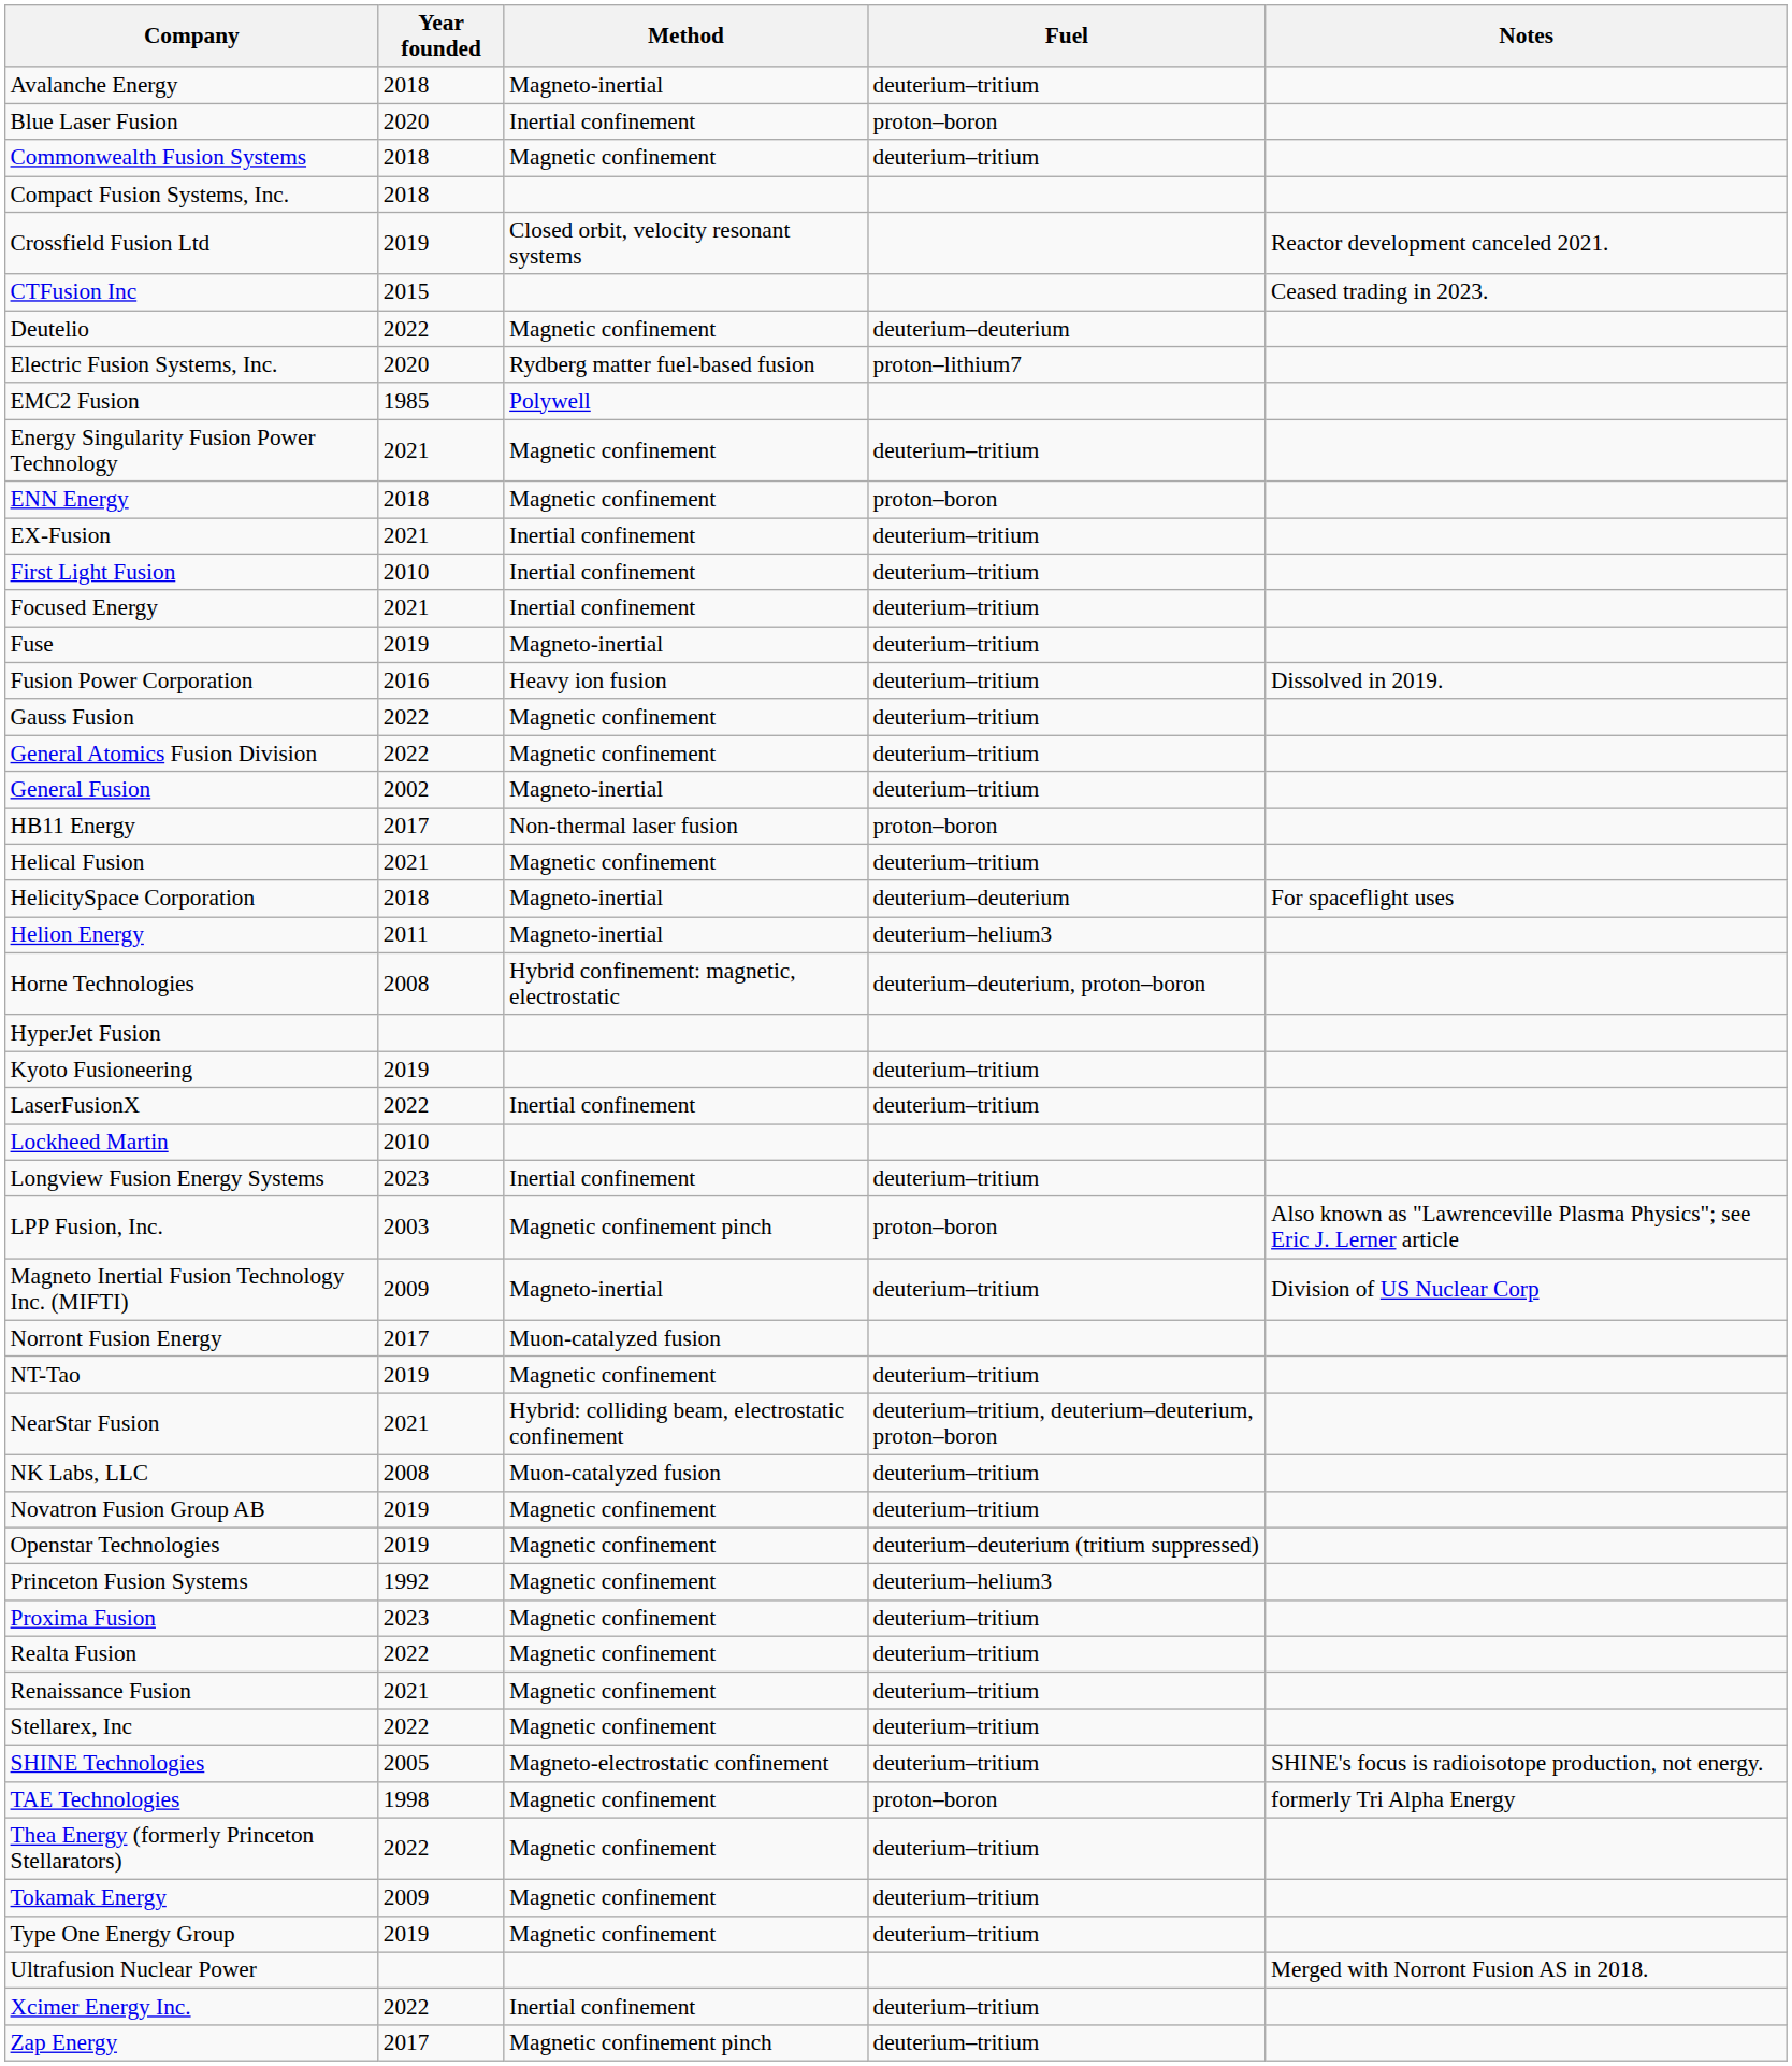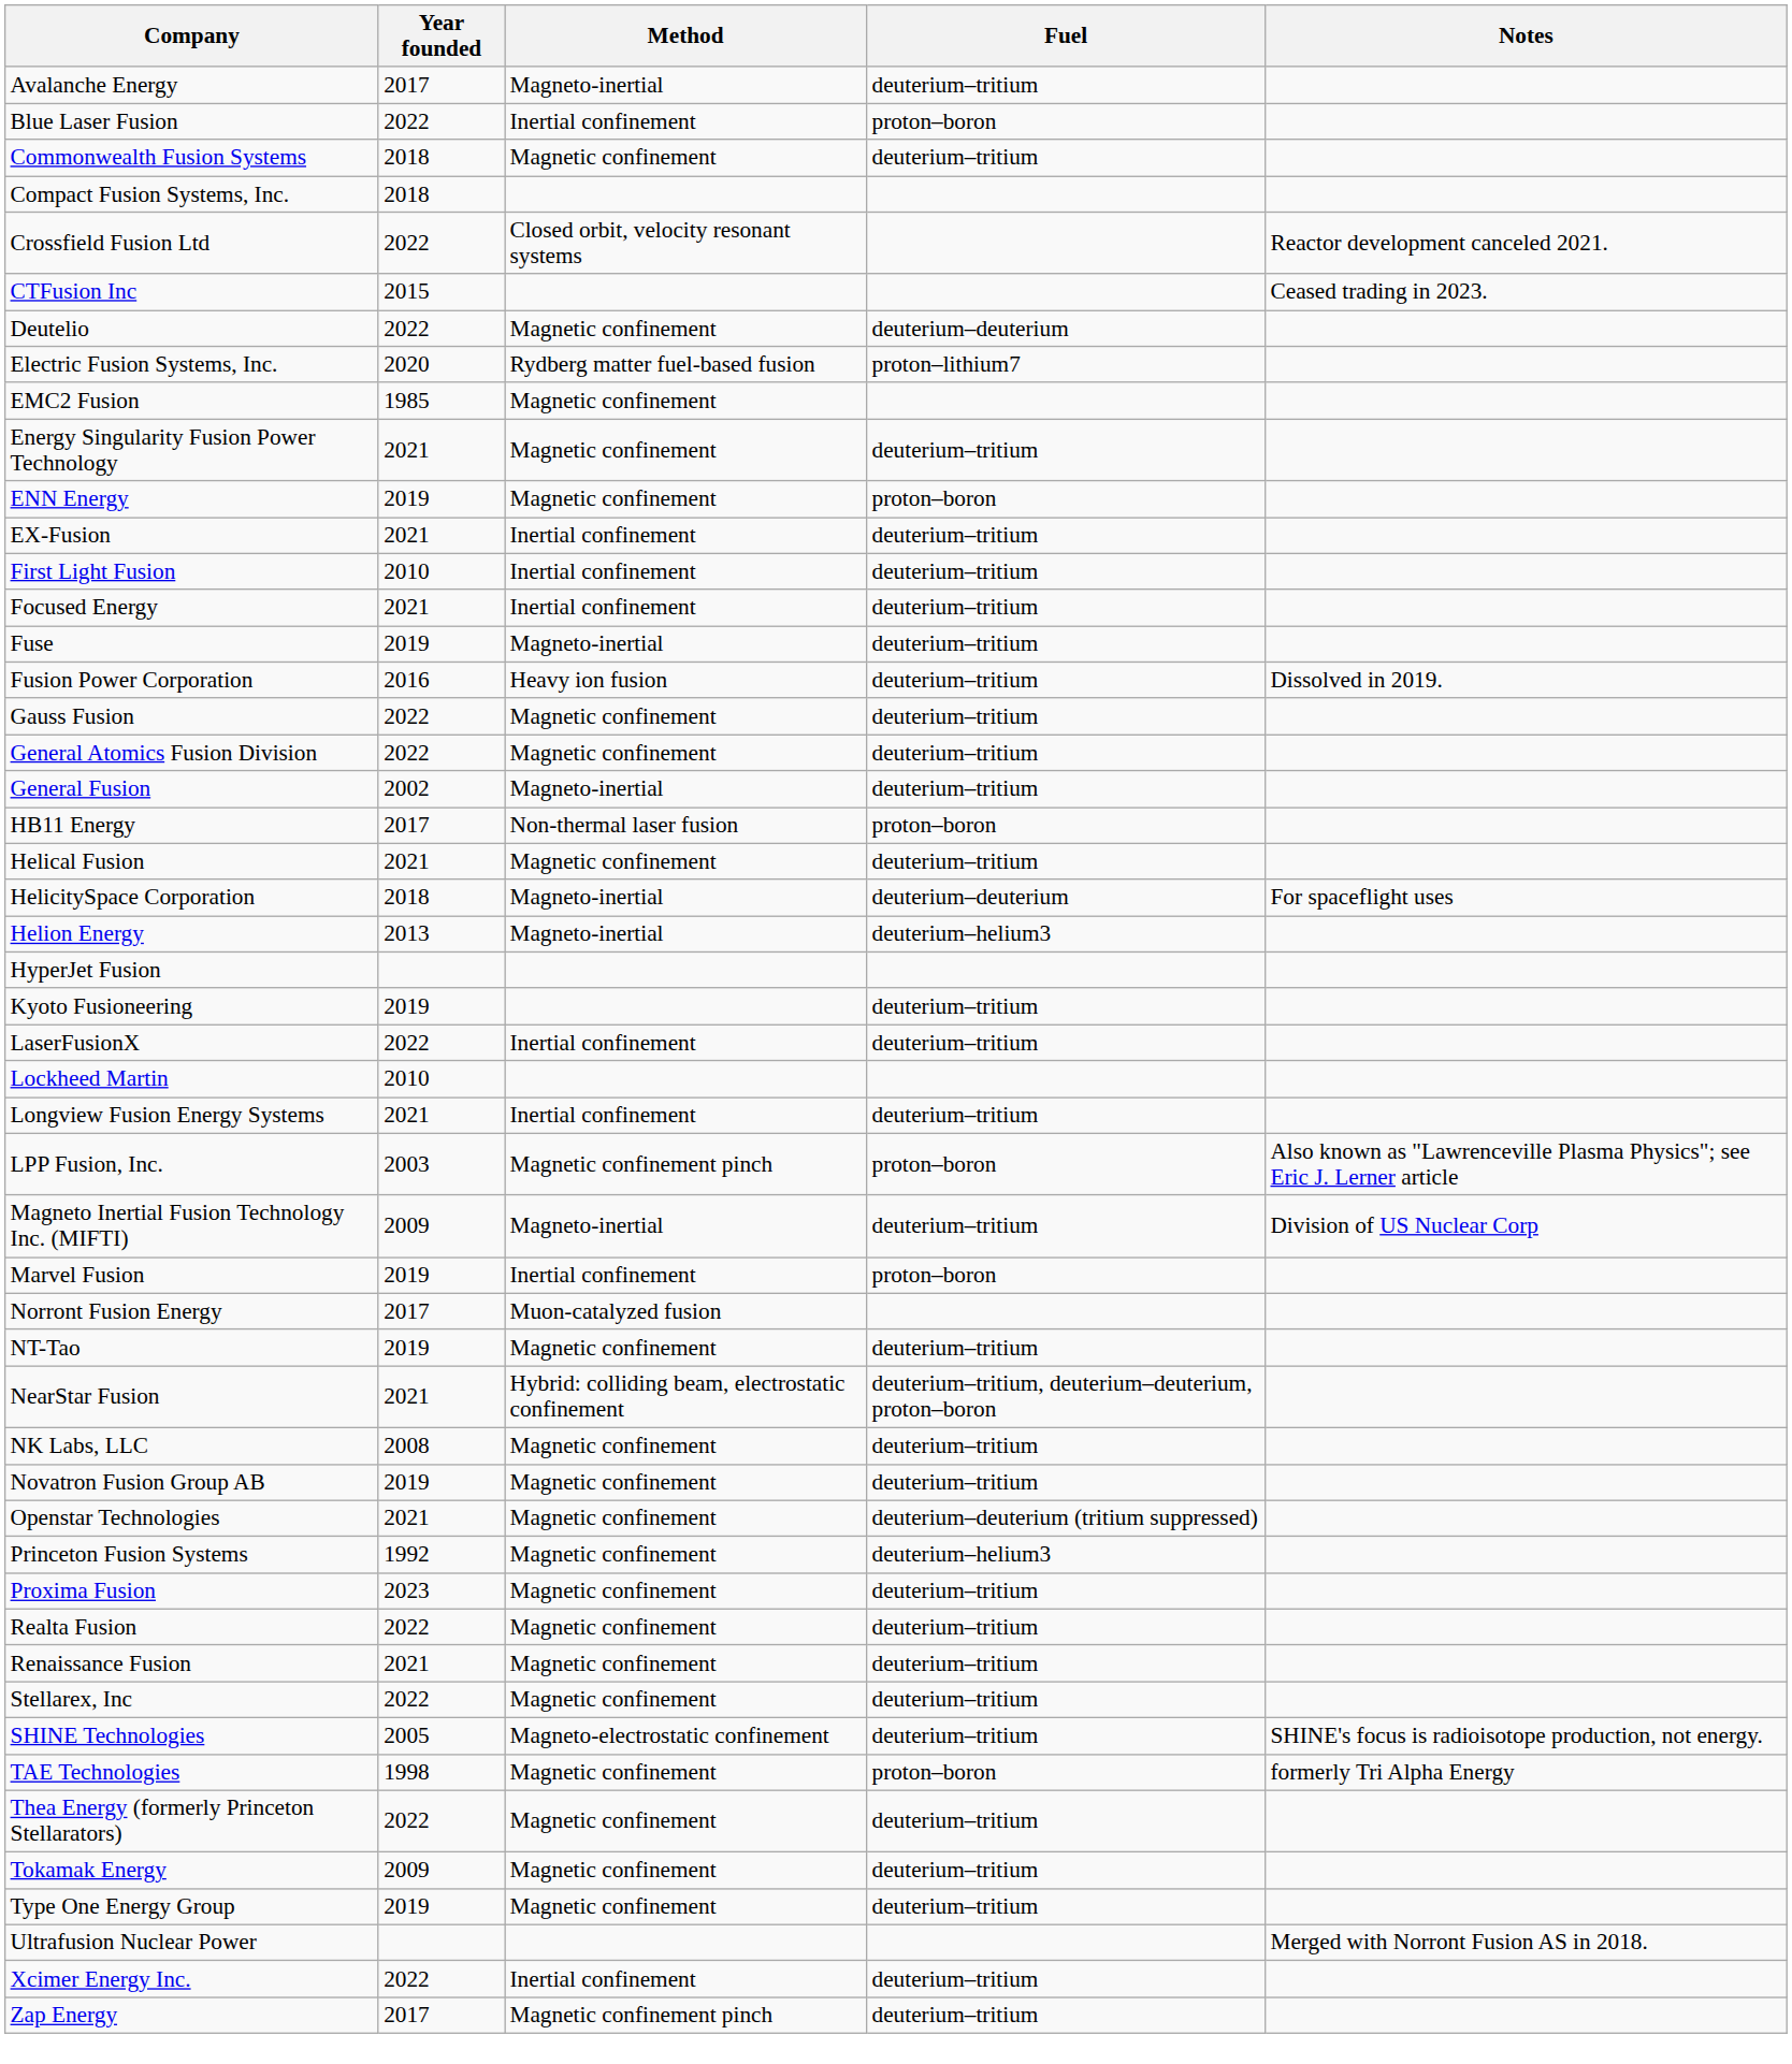 <table class="wikitable sortable">
 <tr>
 <th>Company</th>
 <th>Year founded</th>
 <th>Method</th>
 <th>Fuel</th>
 <th>Notes</th>
 </tr>
 <tr>
 <td>Avalanche Energy</td>
-<td>2018</td>
+<td>2017</td>
 <td>Magneto-inertial</td>
 <td>deuterium–tritium</td>
 <td></td>
 </tr>
 <tr>
 <td>Blue Laser Fusion</td>
-<td>2020</td>
+<td>2022</td>
 <td>Inertial confinement</td>
 <td>proton–boron</td>
 <td></td>
 </tr>
 <tr>
 <td><a href='#'>Commonwealth Fusion Systems</a></td>
 <td>2018</td>
 <td>Magnetic confinement</td>
 <td>deuterium–tritium</td>
 <td></td>
 </tr>
 <tr>
 <td>Compact Fusion Systems, Inc.</td>
 <td>2018</td>
 <td></td>
 <td></td>
 <td></td>
 </tr>
 <tr>
 <td>Crossfield Fusion Ltd</td>
-<td>2019</td>
+<td>2022</td>
 <td>Closed orbit, velocity resonant systems</td>
 <td></td>
 <td>Reactor development canceled 2021.</td>
 </tr>
 <tr>
 <td><a href='#'>CTFusion Inc</a></td>
 <td>2015</td>
 <td></td>
 <td></td>
 <td>Ceased trading in 2023.</td>
 </tr>
 <tr>
 <td>Deutelio</td>
 <td>2022</td>
 <td>Magnetic confinement</td>
 <td>deuterium–deuterium</td>
 <td></td>
 </tr>
 <tr>
 <td>Electric Fusion Systems, Inc.</td>
 <td>2020</td>
 <td>Rydberg matter fuel-based fusion</td>
 <td>proton–lithium7</td>
 <td></td>
 </tr>
 <tr>
 <td>EMC2 Fusion</td>
 <td>1985</td>
-<td><a href='#'>Polywell</a></td>
+<td>Magnetic confinement</td>
 <td></td>
 <td></td>
 </tr>
 <tr>
 <td>Energy Singularity Fusion Power Technology</td>
 <td>2021</td>
 <td>Magnetic confinement</td>
 <td>deuterium–tritium</td>
 <td></td>
 </tr>
 <tr>
 <td><a href='#'>ENN Energy</a></td>
-<td>2018</td>
+<td>2019</td>
 <td>Magnetic confinement</td>
 <td>proton–boron</td>
 <td></td>
 </tr>
 <tr>
 <td>EX-Fusion</td>
 <td>2021</td>
 <td>Inertial confinement</td>
 <td>deuterium–tritium</td>
 <td></td>
 </tr>
 <tr>
 <td><a href='#'>First Light Fusion</a></td>
 <td>2010</td>
 <td>Inertial confinement</td>
 <td>deuterium–tritium</td>
 <td></td>
 </tr>
 <tr>
 <td>Focused Energy</td>
 <td>2021</td>
 <td>Inertial confinement</td>
 <td>deuterium–tritium</td>
 <td></td>
 </tr>
 <tr>
 <td>Fuse</td>
 <td>2019</td>
 <td>Magneto-inertial</td>
 <td>deuterium–tritium</td>
 <td></td>
 </tr>
 <tr>
 <td>Fusion Power Corporation</td>
 <td>2016</td>
 <td>Heavy ion fusion</td>
 <td>deuterium–tritium</td>
 <td>Dissolved in 2019.</td>
 </tr>
 <tr>
 <td>Gauss Fusion</td>
 <td>2022</td>
 <td>Magnetic confinement</td>
 <td>deuterium–tritium</td>
 <td></td>
 </tr>
 <tr>
 <td><a href='#'>General Atomics</a> Fusion Division</td>
 <td>2022</td>
 <td>Magnetic confinement</td>
 <td>deuterium–tritium</td>
 <td></td>
 </tr>
 <tr>
 <td><a href='#'>General Fusion</a></td>
 <td>2002</td>
 <td>Magneto-inertial</td>
 <td>deuterium–tritium</td>
 <td></td>
 </tr>
 <tr>
 <td>HB11 Energy</td>
 <td>2017</td>
 <td>Non-thermal laser fusion</td>
 <td>proton–boron</td>
 <td></td>
 </tr>
 <tr>
 <td>Helical Fusion</td>
 <td>2021</td>
 <td>Magnetic confinement</td>
 <td>deuterium–tritium</td>
 <td></td>
 </tr>
 <tr>
 <td>HelicitySpace Corporation</td>
 <td>2018</td>
 <td>Magneto-inertial</td>
 <td>deuterium–deuterium</td>
 <td>For spaceflight uses</td>
 </tr>
 <tr>
 <td><a href='#'>Helion Energy</a></td>
-<td>2011</td>
+<td>2013</td>
 <td>Magneto-inertial</td>
 <td>deuterium–helium3</td>
-<td></td>
-</tr>
-<tr>
-<td>Horne Technologies</td>
-<td>2008</td>
-<td>Hybrid confinement: magnetic, electrostatic</td>
-<td>deuterium–deuterium, proton–boron</td>
 <td></td>
 </tr>
 <tr>
 <td>HyperJet Fusion</td>
 <td></td>
 <td></td>
 <td></td>
 <td></td>
 </tr>
 <tr>
 <td>Kyoto Fusioneering</td>
 <td>2019</td>
 <td></td>
 <td>deuterium–tritium</td>
 <td></td>
 </tr>
 <tr>
 <td>LaserFusionX</td>
 <td>2022</td>
 <td>Inertial confinement</td>
 <td>deuterium–tritium</td>
 <td></td>
 </tr>
 <tr>
 <td><a href='#'>Lockheed Martin</a></td>
 <td>2010</td>
 <td></td>
 <td></td>
 <td></td>
 </tr>
 <tr>
 <td>Longview Fusion Energy Systems</td>
-<td>2023</td>
+<td>2021</td>
 <td>Inertial confinement</td>
 <td>deuterium–tritium</td>
 <td></td>
 </tr>
 <tr>
 <td>LPP Fusion, Inc.</td>
 <td>2003</td>
 <td>Magnetic confinement pinch</td>
 <td>proton–boron</td>
 <td>Also known as "Lawrenceville Plasma Physics"; see <a href='#'>Eric J. Lerner</a> article</td>
 </tr>
 <tr>
 <td>Magneto Inertial Fusion Technology Inc. (MIFTI)</td>
 <td>2009</td>
 <td>Magneto-inertial</td>
 <td>deuterium–tritium</td>
 <td>Division of <a href='#'>US Nuclear Corp</a></td>
+</tr>
+<tr>
+<td>Marvel Fusion</td>
+<td>2019</td>
+<td>Inertial confinement</td>
+<td>proton–boron</td>
+<td></td>
 </tr>
 <tr>
 <td>Norront Fusion Energy</td>
 <td>2017</td>
 <td>Muon-catalyzed fusion</td>
 <td></td>
 <td></td>
 </tr>
 <tr>
 <td>NT-Tao</td>
 <td>2019</td>
 <td>Magnetic confinement</td>
 <td>deuterium–tritium</td>
 <td></td>
 </tr>
 <tr>
 <td>NearStar Fusion</td>
 <td>2021</td>
 <td>Hybrid: colliding beam, electrostatic confinement</td>
 <td>deuterium–tritium, deuterium–deuterium, proton–boron</td>
 <td></td>
 </tr>
 <tr>
 <td>NK Labs, LLC</td>
 <td>2008</td>
-<td>Muon-catalyzed fusion</td>
+<td>Magnetic confinement</td>
 <td>deuterium–tritium</td>
 <td></td>
 </tr>
 <tr>
 <td>Novatron Fusion Group AB</td>
 <td>2019</td>
 <td>Magnetic confinement</td>
 <td>deuterium–tritium</td>
 <td></td>
 </tr>
 <tr>
 <td>Openstar Technologies</td>
-<td>2019</td>
+<td>2021</td>
 <td>Magnetic confinement</td>
 <td>deuterium–deuterium (tritium suppressed)</td>
 <td></td>
 </tr>
 <tr>
 <td>Princeton Fusion Systems</td>
 <td>1992</td>
 <td>Magnetic confinement</td>
 <td>deuterium–helium3</td>
 <td></td>
 </tr>
 <tr>
 <td><a href='#'>Proxima Fusion</a></td>
 <td>2023</td>
 <td>Magnetic confinement</td>
 <td>deuterium–tritium</td>
 <td></td>
 </tr>
 <tr>
 <td>Realta Fusion</td>
 <td>2022</td>
 <td>Magnetic confinement</td>
 <td>deuterium–tritium</td>
 <td></td>
 </tr>
 <tr>
 <td>Renaissance Fusion</td>
 <td>2021</td>
 <td>Magnetic confinement</td>
 <td>deuterium–tritium</td>
 <td></td>
 </tr>
 <tr>
 <td>Stellarex, Inc</td>
 <td>2022</td>
 <td>Magnetic confinement</td>
 <td>deuterium–tritium</td>
 <td></td>
 </tr>
 <tr>
 <td><a href='#'>SHINE Technologies</a></td>
 <td>2005</td>
 <td>Magneto-electrostatic confinement</td>
 <td>deuterium–tritium</td>
 <td>SHINE's focus is radioisotope production, not energy.</td>
 </tr>
 <tr>
 <td><a href='#'>TAE Technologies</a></td>
 <td>1998</td>
 <td>Magnetic confinement</td>
 <td>proton–boron</td>
 <td>formerly Tri Alpha Energy</td>
 </tr>
 <tr>
 <td><a href='#'>Thea Energy</a> (formerly Princeton Stellarators)</td>
 <td>2022</td>
 <td>Magnetic confinement</td>
 <td>deuterium–tritium</td>
 <td></td>
 </tr>
 <tr>
 <td><a href='#'>Tokamak Energy</a></td>
 <td>2009</td>
 <td>Magnetic confinement</td>
 <td>deuterium–tritium</td>
 <td></td>
 </tr>
 <tr>
 <td>Type One Energy Group</td>
 <td>2019</td>
 <td>Magnetic confinement</td>
 <td>deuterium–tritium</td>
 <td></td>
 </tr>
 <tr>
 <td>Ultrafusion Nuclear Power</td>
 <td></td>
 <td></td>
 <td></td>
 <td>Merged with Norront Fusion AS in 2018.</td>
 </tr>
 <tr>
 <td><a href='#'>Xcimer Energy Inc.</a></td>
 <td>2022</td>
 <td>Inertial confinement</td>
 <td>deuterium–tritium</td>
 <td></td>
 </tr>
 <tr>
 <td><a href='#'>Zap Energy</a></td>
 <td>2017</td>
 <td>Magnetic confinement pinch</td>
 <td>deuterium–tritium</td>
 <td></td>
 </tr>
 </table>
